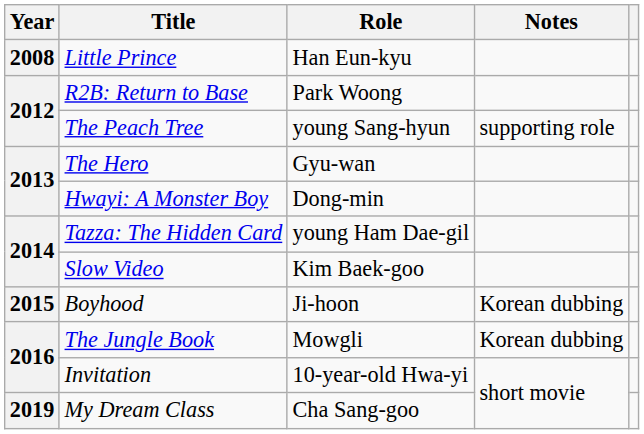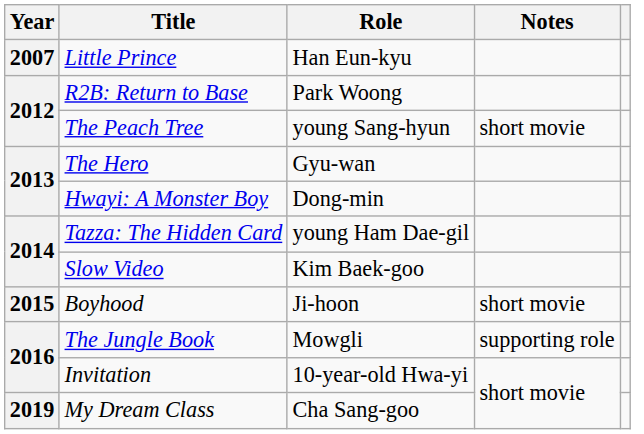 <table class="wikitable plainrowheaders sortable">
 <tr>
 <th scope="col">Year</th>
 <th scope="col">Title</th>
 <th scope="col">Role</th>
 <th scope="col">Notes</th>
 <th scope="col" class="unsortable"></th>
 </tr>
 <tr>
-<th scope="row">2008</th>
+<th scope="row">2007</th>
 <td><em><a href='#'>Little Prince</a></em></td>
 <td>Han Eun-kyu</td>
 <td></td>
 <td style="text-align:center"></td>
 </tr>
 <tr>
 <th scope="row" rowspan="2">2012</th>
 <td><em><a href='#'>R2B: Return to Base</a></em></td>
 <td>Park Woong</td>
 <td></td>
 <td style="text-align:center"></td>
 </tr>
 <tr>
 <td><em><a href='#'>The Peach Tree</a></em></td>
 <td>young Sang-hyun</td>
-<td>supporting role</td>
+<td>short movie</td>
 <td style="text-align:center"></td>
 </tr>
 <tr>
 <th scope="row" rowspan="2">2013</th>
 <td><em><a href='#'>The Hero</a></em></td>
 <td>Gyu-wan</td>
 <td></td>
 <td style="text-align:center"></td>
 </tr>
 <tr>
 <td><em><a href='#'>Hwayi: A Monster Boy</a></em></td>
 <td>Dong-min</td>
 <td></td>
 <td style="text-align:center"></td>
 </tr>
 <tr>
 <th scope="row" rowspan="2">2014</th>
 <td><em><a href='#'>Tazza: The Hidden Card</a></em></td>
 <td>young Ham Dae-gil</td>
 <td></td>
 <td style="text-align:center"></td>
 </tr>
 <tr>
 <td><em><a href='#'>Slow Video</a></em></td>
 <td>Kim Baek-goo</td>
 <td></td>
 <td style="text-align:center"></td>
 </tr>
 <tr>
 <th scope="row">2015</th>
 <td><em>Boyhood</em></td>
 <td>Ji-hoon</td>
-<td>Korean dubbing</td>
+<td>short movie</td>
 <td style="text-align:center"></td>
 </tr>
 <tr>
 <th scope="row" rowspan="2">2016</th>
 <td><em><a href='#'>The Jungle Book</a></em></td>
 <td>Mowgli</td>
-<td>Korean dubbing</td>
+<td>supporting role</td>
 <td style="text-align:center"></td>
 </tr>
 <tr>
 <td><em>Invitation</em><br></td>
 <td>10-year-old Hwa-yi</td>
 <td rowspan="2">short movie</td>
 <td style="text-align:center"></td>
 </tr>
 <tr>
 <th scope="row">2019</th>
 <td><em>My Dream Class</em><br></td>
 <td>Cha Sang-goo</td>
 <td style="text-align:center"></td>
 </tr>
 </table>
